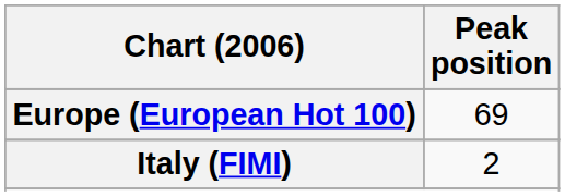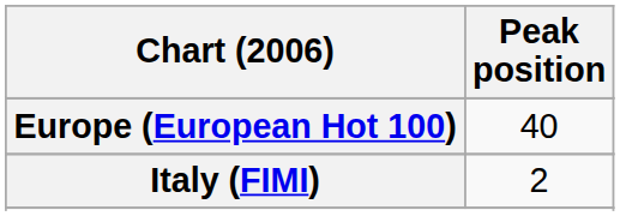 <table class="wikitable sortable plainrowheaders" style="text-align:center">
 <tr>
 <th scope="col">Chart (2006)</th>
 <th scope="col">Peak<br>position</th>
 </tr>
 <tr>
 </tr>
 <tr>
 </tr>
 <tr>
 </tr>
 <tr>
 <th scope="row">Europe (<a href='#'>European Hot 100</a>)</th>
-<td align="center">69</td>
+<td align="center">40</td>
 </tr>
 <tr>
 </tr>
 <tr>
 <th scope="row">Italy (<a href='#'>FIMI</a>)</th>
 <td style="text-align:center;">2</td>
 </tr>
 <tr>
 </tr>
 <tr>
 </tr>
 </table>
